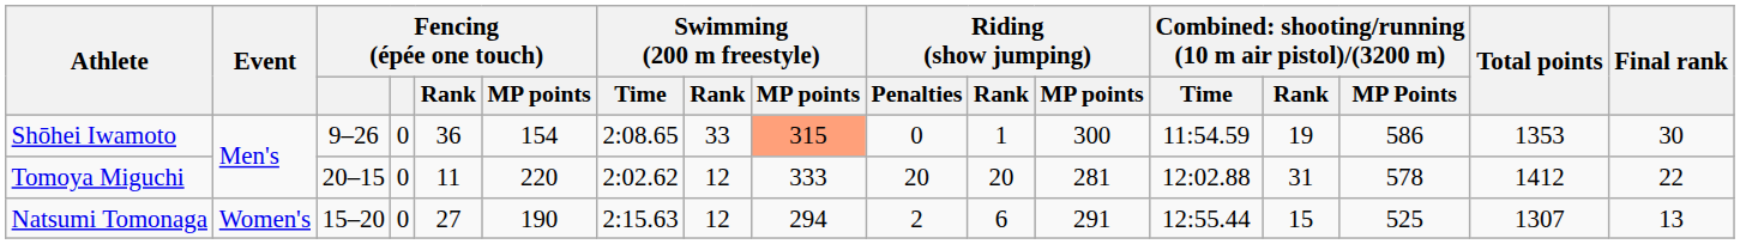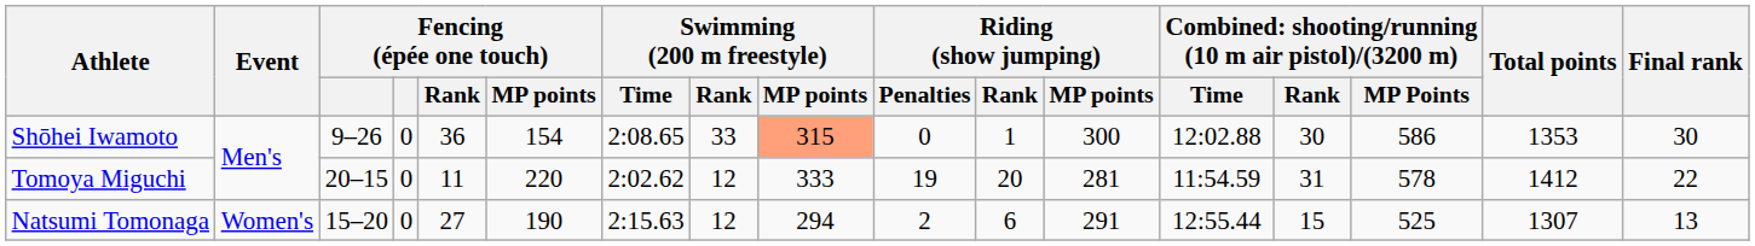 <table class="wikitable" style="font-size:90%">
 <tr>
 <th rowspan="2">Athlete</th>
 <th rowspan="2">Event</th>
 <th colspan=4>Fencing<br><span>(épée one touch)</span></th>
 <th colspan=3>Swimming<br><span>(200 m freestyle)</span></th>
 <th colspan=3>Riding<br><span>(show jumping)</span></th>
 <th colspan=3>Combined: shooting/running<br><span>(10 m air pistol)/(3200 m)</span></th>
 <th rowspan=2>Total points</th>
 <th rowspan=2>Final rank</th>
 </tr>
 <tr style="font-size:95%">
 <th></th>
 <th></th>
 <th>Rank</th>
 <th>MP points</th>
 <th>Time</th>
 <th>Rank</th>
 <th>MP points</th>
 <th>Penalties</th>
 <th>Rank</th>
 <th>MP points</th>
 <th>Time</th>
 <th>Rank</th>
 <th>MP Points</th>
 </tr>
 <tr align=center>
 <td align=left><a href='#'>Shōhei Iwamoto</a></td>
 <td align=left rowspan=2><a href='#'>Men's</a></td>
 <td>9–26</td>
 <td>0</td>
 <td>36</td>
 <td>154</td>
 <td>2:08.65</td>
 <td>33</td>
 <td style="background: lightsalmon;">315</td>
 <td>0</td>
 <td>1</td>
 <td>300</td>
-<td>11:54.59</td>
-<td>19</td>
+<td>12:02.88</td>
+<td>30</td>
 <td>586</td>
 <td>1353</td>
 <td>30</td>
 </tr>
 <tr align=center>
 <td align=left><a href='#'>Tomoya Miguchi</a></td>
 <td>20–15</td>
 <td>0</td>
 <td>11</td>
 <td>220</td>
 <td>2:02.62</td>
 <td>12</td>
 <td>333</td>
-<td>20</td>
+<td>19</td>
 <td>20</td>
 <td>281</td>
-<td>12:02.88</td>
+<td>11:54.59</td>
 <td>31</td>
 <td>578</td>
 <td>1412</td>
 <td>22</td>
 </tr>
 <tr align=center>
 <td align=left><a href='#'>Natsumi Tomonaga</a></td>
 <td align=left><a href='#'>Women's</a></td>
 <td>15–20</td>
 <td>0</td>
 <td>27</td>
 <td>190</td>
 <td>2:15.63</td>
 <td>12</td>
 <td>294</td>
 <td>2</td>
 <td>6</td>
 <td>291</td>
 <td>12:55.44</td>
 <td>15</td>
 <td>525</td>
 <td>1307</td>
 <td>13</td>
 </tr>
 </table>
